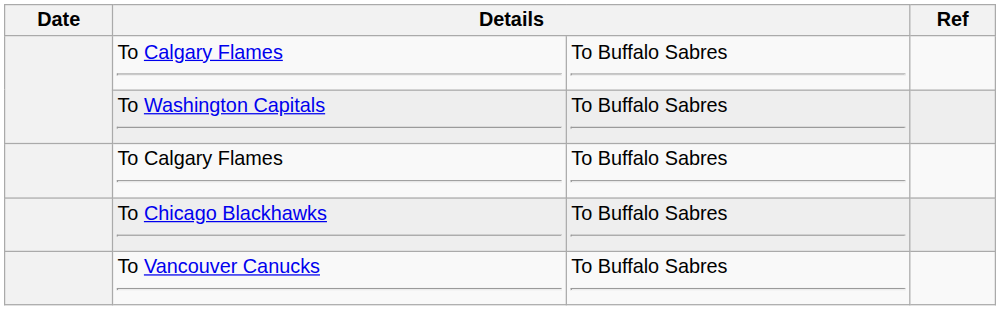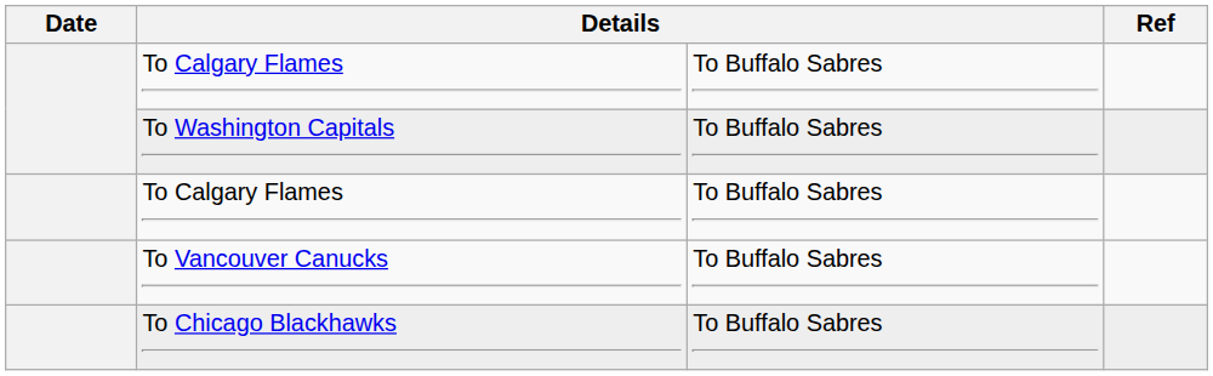 <table class="wikitable plainrowheaders" style="width: 50em;">
 <tr>
 <th scope="col">Date</th>
 <th scope="col" colspan="2">Details</th>
 <th scope="col">Ref</th>
 </tr>
 <tr>
 <th scope="row" rowspan=2></th>
 <td valign="top">To <a href='#'>Calgary Flames</a> <hr></td>
 <td valign="top">To Buffalo Sabres <hr></td>
 <td></td>
 </tr>
 <tr bgcolor="#eeeeee">
 <td valign="top">To <a href='#'>Washington Capitals</a> <hr></td>
 <td valign="top">To Buffalo Sabres <hr></td>
 <td></td>
 </tr>
 <tr>
 <th scope="row"></th>
 <td valign="top">To Calgary Flames <hr></td>
 <td valign="top">To Buffalo Sabres <hr></td>
 <td></td>
 </tr>
+<tr>
+<th scope="row"></th>
+<td valign="top">To <a href='#'>Vancouver Canucks</a> <hr></td>
+<td valign="top">To Buffalo Sabres <hr></td>
+<td></td>
+</tr>
 <tr bgcolor="#eeeeee">
 <th scope="row"></th>
 <td valign="top">To <a href='#'>Chicago Blackhawks</a> <hr></td>
 <td valign="top">To Buffalo Sabres <hr></td>
 <td></td>
 </tr>
-<tr>
-<th scope="row"></th>
-<td valign="top">To <a href='#'>Vancouver Canucks</a> <hr></td>
-<td valign="top">To Buffalo Sabres <hr></td>
-<td></td>
-</tr>
 </table>
